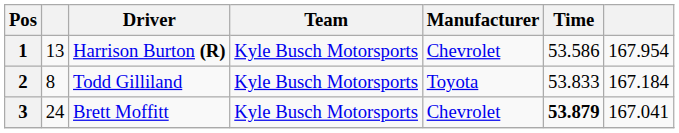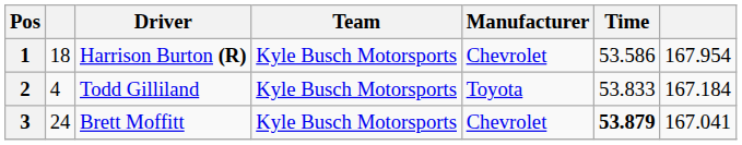 <table class="wikitable" style="font-size:95%">
 <tr>
 <th>Pos</th>
 <th></th>
 <th>Driver</th>
 <th>Team</th>
 <th>Manufacturer</th>
 <th>Time</th>
 <th></th>
 </tr>
 <tr>
 <th>1</th>
-<td>13</td>
+<td>18</td>
 <td><a href='#'>Harrison Burton</a> <strong>(R)</strong></td>
 <td><a href='#'>Kyle Busch Motorsports</a></td>
 <td><a href='#'>Chevrolet</a></td>
 <td>53.586</td>
 <td>167.954</td>
 </tr>
 <tr>
 <th>2</th>
-<td>8</td>
+<td>4</td>
 <td><a href='#'>Todd Gilliland</a></td>
 <td><a href='#'>Kyle Busch Motorsports</a></td>
 <td><a href='#'>Toyota</a></td>
 <td>53.833</td>
 <td>167.184</td>
 </tr>
 <tr>
 <th>3</th>
 <td>24</td>
 <td><a href='#'>Brett Moffitt</a></td>
 <td><a href='#'>Kyle Busch Motorsports</a></td>
 <td><a href='#'>Chevrolet</a></td>
 <td><strong>53.879</strong></td>
 <td>167.041</td>
 </tr>
 <tr>
 </tr>
 </table>
